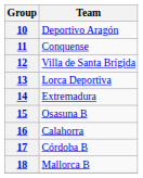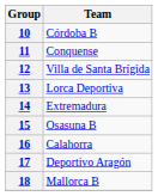 <table class="wikitable">
 <tr>
 <th>Group</th>
 <th>Team</th>
 </tr>
 <tr>
 <th><a href='#'>10</a></th>
-<td><a href='#'>Deportivo Aragón</a></td>
+<td><a href='#'>Córdoba B</a></td>
 </tr>
 <tr>
 <th><a href='#'>11</a></th>
 <td><a href='#'>Conquense</a></td>
 </tr>
 <tr>
 <th><a href='#'>12</a></th>
 <td><a href='#'>Villa de Santa Brígida</a></td>
 </tr>
 <tr>
 <th><a href='#'>13</a></th>
 <td><a href='#'>Lorca Deportiva</a></td>
 </tr>
 <tr>
 <th><a href='#'>14</a></th>
 <td><a href='#'>Extremadura</a></td>
 </tr>
 <tr>
 <th><a href='#'>15</a></th>
 <td><a href='#'>Osasuna B</a></td>
 </tr>
 <tr>
 <th><a href='#'>16</a></th>
 <td><a href='#'>Calahorra</a></td>
 </tr>
 <tr>
 <th><a href='#'>17</a></th>
-<td><a href='#'>Córdoba B</a></td>
+<td><a href='#'>Deportivo Aragón</a></td>
 </tr>
 <tr>
 <th><a href='#'>18</a></th>
 <td><a href='#'>Mallorca B</a></td>
 </tr>
 <tr>
 </tr>
 </table>
